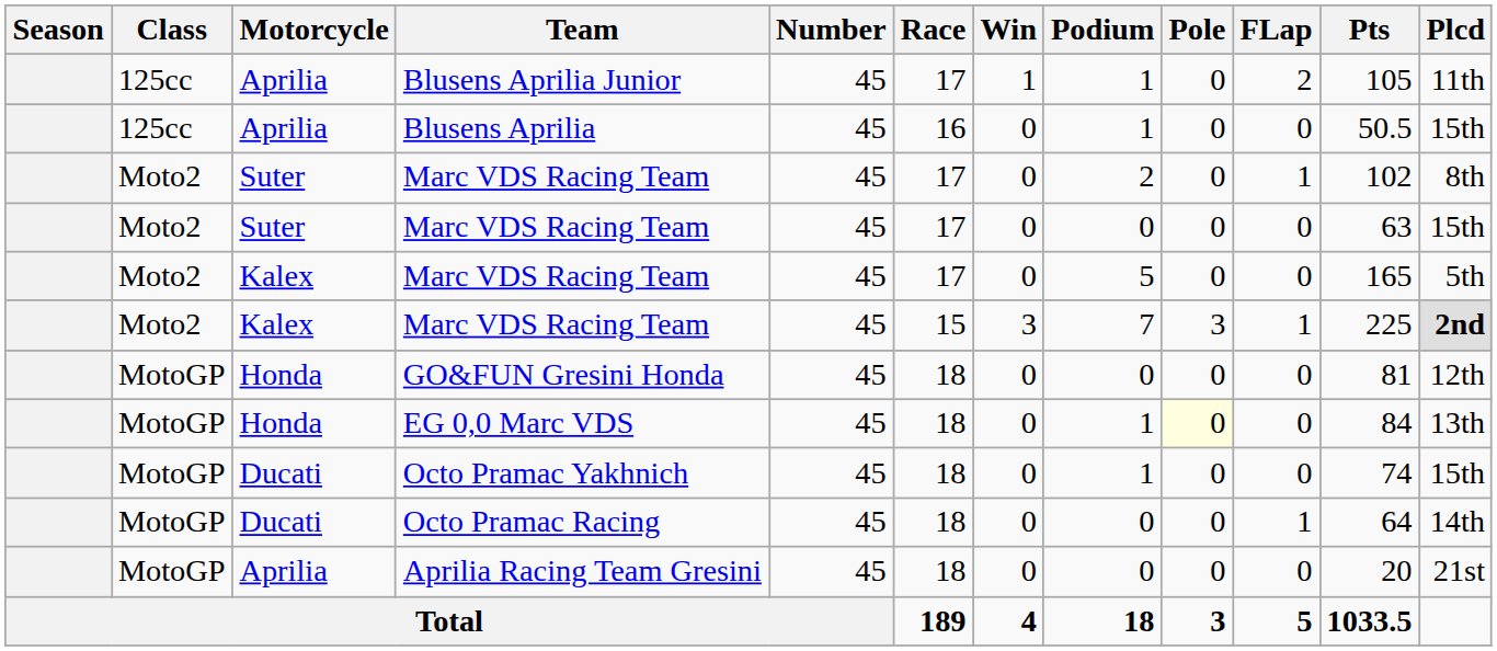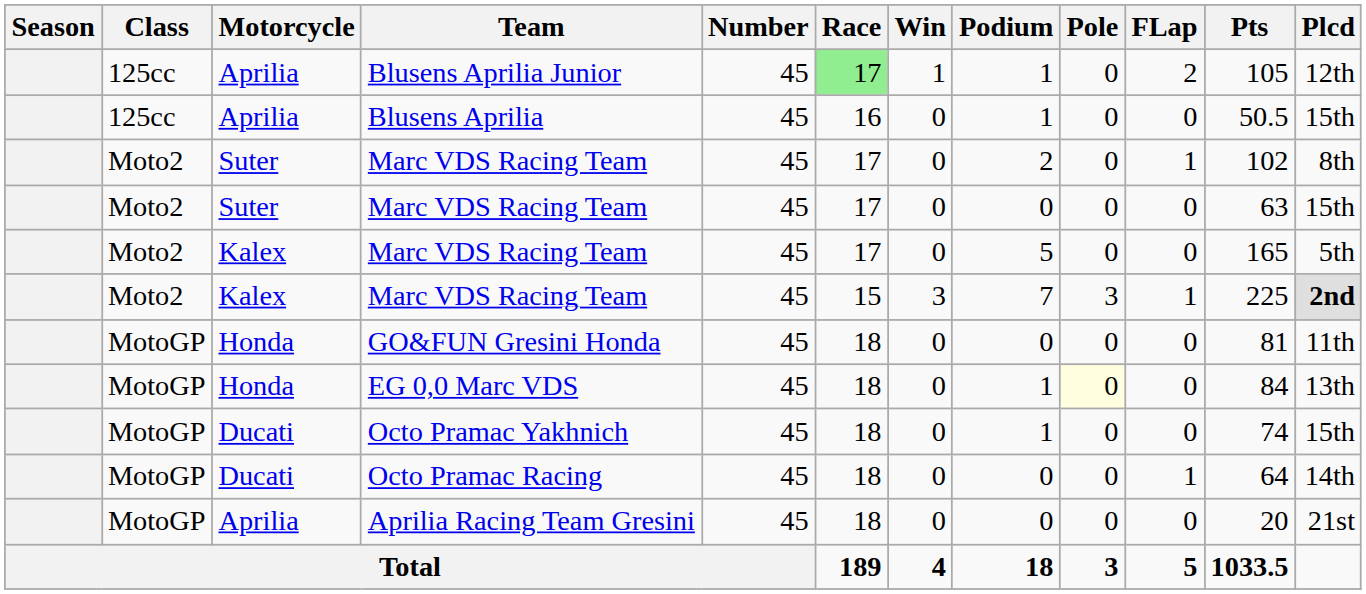 <table class="wikitable" style="text-align:right;">
 <tr>
 <th>Season</th>
 <th>Class</th>
 <th>Motorcycle</th>
 <th>Team</th>
 <th>Number</th>
 <th>Race</th>
 <th>Win</th>
 <th>Podium</th>
 <th>Pole</th>
 <th>FLap</th>
 <th>Pts</th>
 <th>Plcd</th>
 </tr>
 <tr>
 <th></th>
 <td style="text-align:left;">125cc</td>
 <td style="text-align:left;"><a href='#'>Aprilia</a></td>
 <td style="text-align:left;"><a href='#'>Blusens Aprilia Junior</a></td>
 <td>45</td>
-<td>17</td>
+<td style="background: lightgreen;">17</td>
 <td>1</td>
 <td>1</td>
 <td>0</td>
 <td>2</td>
 <td>105</td>
-<td>11th</td>
+<td>12th</td>
 </tr>
 <tr>
 <th></th>
 <td style="text-align:left;">125cc</td>
 <td style="text-align:left;"><a href='#'>Aprilia</a></td>
 <td style="text-align:left;"><a href='#'>Blusens Aprilia</a></td>
 <td>45</td>
 <td>16</td>
 <td>0</td>
 <td>1</td>
 <td>0</td>
 <td>0</td>
 <td>50.5</td>
 <td>15th</td>
 </tr>
 <tr>
 <th></th>
 <td style="text-align:left;">Moto2</td>
 <td style="text-align:left;"><a href='#'>Suter</a></td>
 <td style="text-align:left;"><a href='#'>Marc VDS Racing Team</a></td>
 <td>45</td>
 <td>17</td>
 <td>0</td>
 <td>2</td>
 <td>0</td>
 <td>1</td>
 <td>102</td>
 <td>8th</td>
 </tr>
 <tr>
 <th></th>
 <td style="text-align:left;">Moto2</td>
 <td style="text-align:left;"><a href='#'>Suter</a></td>
 <td style="text-align:left;"><a href='#'>Marc VDS Racing Team</a></td>
 <td>45</td>
 <td>17</td>
 <td>0</td>
 <td>0</td>
 <td>0</td>
 <td>0</td>
 <td>63</td>
 <td>15th</td>
 </tr>
 <tr>
 <th></th>
 <td style="text-align:left;">Moto2</td>
 <td style="text-align:left;"><a href='#'>Kalex</a></td>
 <td style="text-align:left;"><a href='#'>Marc VDS Racing Team</a></td>
 <td>45</td>
 <td>17</td>
 <td>0</td>
 <td>5</td>
 <td>0</td>
 <td>0</td>
 <td>165</td>
 <td>5th</td>
 </tr>
 <tr>
 <th></th>
 <td style="text-align:left;">Moto2</td>
 <td style="text-align:left;"><a href='#'>Kalex</a></td>
 <td style="text-align:left;"><a href='#'>Marc VDS Racing Team</a></td>
 <td>45</td>
 <td>15</td>
 <td>3</td>
 <td>7</td>
 <td>3</td>
 <td>1</td>
 <td>225</td>
 <td style="background:#DFDFDF;"><strong>2nd</strong></td>
 </tr>
 <tr>
 <th></th>
 <td style="text-align:left;">MotoGP</td>
 <td style="text-align:left;"><a href='#'>Honda</a></td>
 <td style="text-align:left;"><a href='#'>GO&FUN Gresini Honda</a></td>
 <td>45</td>
 <td>18</td>
 <td>0</td>
 <td>0</td>
 <td>0</td>
 <td>0</td>
 <td>81</td>
-<td>12th</td>
+<td>11th</td>
 </tr>
 <tr>
 <th></th>
 <td style="text-align:left;">MotoGP</td>
 <td style="text-align:left;"><a href='#'>Honda</a></td>
 <td style="text-align:left;"><a href='#'>EG 0,0 Marc VDS</a></td>
 <td>45</td>
 <td>18</td>
 <td>0</td>
 <td>1</td>
 <td style="background: lightyellow;">0</td>
 <td>0</td>
 <td>84</td>
 <td>13th</td>
 </tr>
 <tr>
 <th></th>
 <td style="text-align:left;">MotoGP</td>
 <td style="text-align:left;"><a href='#'>Ducati</a></td>
 <td style="text-align:left;"><a href='#'>Octo Pramac Yakhnich</a></td>
 <td>45</td>
 <td>18</td>
 <td>0</td>
 <td>1</td>
 <td>0</td>
 <td>0</td>
 <td>74</td>
 <td>15th</td>
 </tr>
 <tr>
 <th></th>
 <td style="text-align:left;">MotoGP</td>
 <td style="text-align:left;"><a href='#'>Ducati</a></td>
 <td style="text-align:left;"><a href='#'>Octo Pramac Racing</a></td>
 <td>45</td>
 <td>18</td>
 <td>0</td>
 <td>0</td>
 <td>0</td>
 <td>1</td>
 <td>64</td>
 <td>14th</td>
 </tr>
 <tr>
 <th></th>
 <td style="text-align:left;">MotoGP</td>
 <td style="text-align:left;"><a href='#'>Aprilia</a></td>
 <td style="text-align:left;"><a href='#'>Aprilia Racing Team Gresini</a></td>
 <td>45</td>
 <td>18</td>
 <td>0</td>
 <td>0</td>
 <td>0</td>
 <td>0</td>
 <td>20</td>
 <td>21st</td>
 </tr>
 <tr>
 <th colspan="5">Total</th>
 <td><strong>189</strong></td>
 <td><strong>4</strong></td>
 <td><strong>18</strong></td>
 <td><strong>3</strong></td>
 <td><strong>5</strong></td>
 <td><strong>1033.5</strong></td>
 <td></td>
 </tr>
 </table>
